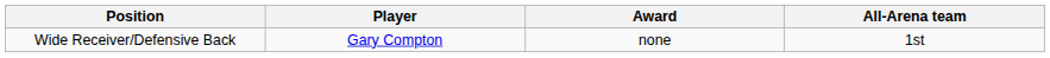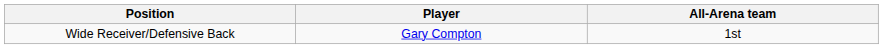 <table class="wikitable sortable">
 <tr>
 <th bgcolor="#DDDDFF" width="20%">Position</th>
 <th bgcolor="#DDDDFF" width="20%">Player</th>
-<th bgcolor="#DDDDFF" width="20%">Award</th>
 <th bgcolor="#DDDDFF" width="20%">All-Arena team</th>
 </tr>
 <tr align="center">
 <td>Wide Receiver/Defensive Back</td>
 <td><a href='#'>Gary Compton</a></td>
-<td>none</td>
 <td>1st</td>
 </tr>
 </table>
